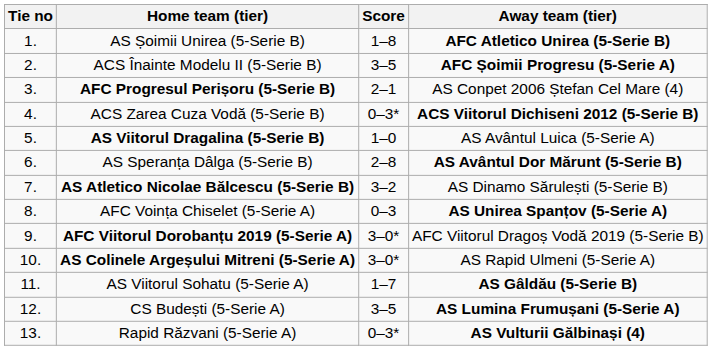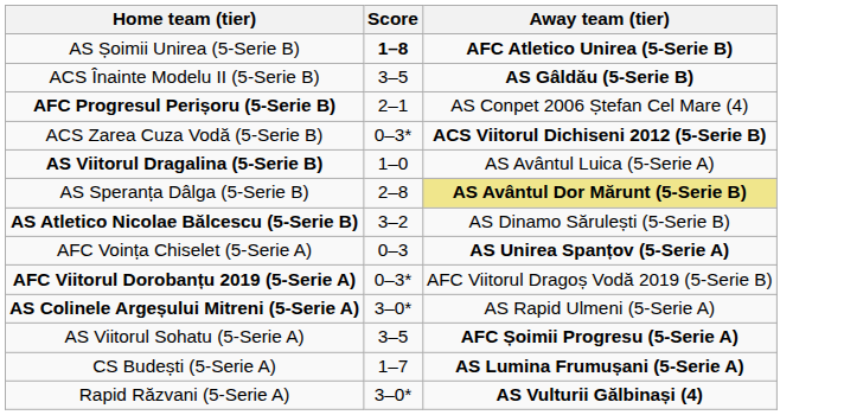 <table class="wikitable" style="text-align: center">
 <tr>
-<th>Tie no</th>
 <th>Home team (tier)</th>
 <th>Score</th>
 <th>Away team (tier)</th>
 </tr>
 <tr>
-<td>1.</td>
 <td>AS Șoimii Unirea (5-Serie B)</td>
-<td>1–8</td>
+<td><strong>1–8</strong></td>
 <td><strong>AFC Atletico Unirea (5-Serie B)</strong></td>
 </tr>
 <tr>
-<td>2.</td>
 <td>ACS Înainte Modelu II (5-Serie B)</td>
 <td>3–5</td>
-<td><strong>AFC Șoimii Progresu (5-Serie A)</strong></td>
+<td><strong>AS Gâldău (5-Serie B)</strong></td>
 </tr>
 <tr>
-<td>3.</td>
 <td><strong>AFC Progresul Perișoru (5-Serie B)</strong></td>
 <td>2–1</td>
 <td>AS Conpet 2006 Ștefan Cel Mare (4)</td>
 </tr>
 <tr>
-<td>4.</td>
 <td>ACS Zarea Cuza Vodă (5-Serie B)</td>
 <td>0–3*</td>
 <td><strong>ACS Viitorul Dichiseni 2012 (5-Serie B)</strong></td>
 </tr>
 <tr>
-<td>5.</td>
 <td><strong>AS Viitorul Dragalina (5-Serie B)</strong></td>
 <td>1–0</td>
 <td>AS Avântul Luica (5-Serie A)</td>
 </tr>
 <tr>
-<td>6.</td>
 <td>AS Speranța Dâlga (5-Serie B)</td>
 <td>2–8</td>
-<td><strong>AS Avântul Dor Mărunt (5-Serie B)</strong></td>
+<td style="background: khaki;"><strong>AS Avântul Dor Mărunt (5-Serie B)</strong></td>
 </tr>
 <tr>
-<td>7.</td>
 <td><strong>AS Atletico Nicolae Bălcescu (5-Serie B)</strong></td>
 <td>3–2</td>
 <td>AS Dinamo Sărulești (5-Serie B)</td>
 </tr>
 <tr>
-<td>8.</td>
 <td>AFC Voința Chiselet (5-Serie A)</td>
 <td>0–3</td>
 <td><strong>AS Unirea Spanțov (5-Serie A)</strong></td>
 </tr>
 <tr>
-<td>9.</td>
 <td><strong>AFC Viitorul Dorobanțu 2019 (5-Serie A)</strong></td>
-<td>3–0*</td>
+<td>0–3*</td>
 <td>AFC Viitorul Dragoș Vodă 2019 (5-Serie B)</td>
 </tr>
 <tr>
-<td>10.</td>
 <td><strong>AS Colinele Argeșului Mitreni (5-Serie A)</strong></td>
 <td>3–0*</td>
 <td>AS Rapid Ulmeni (5-Serie A)</td>
 </tr>
 <tr>
-<td>11.</td>
 <td>AS Viitorul Sohatu (5-Serie A)</td>
-<td>1–7</td>
-<td><strong>AS Gâldău (5-Serie B)</strong></td>
+<td>3–5</td>
+<td><strong>AFC Șoimii Progresu (5-Serie A)</strong></td>
 </tr>
 <tr>
-<td>12.</td>
 <td>CS Budești (5-Serie A)</td>
-<td>3–5</td>
+<td>1–7</td>
 <td><strong>AS Lumina Frumușani (5-Serie A)</strong></td>
 </tr>
 <tr>
-<td>13.</td>
 <td>Rapid Răzvani (5-Serie A)</td>
-<td>0–3*</td>
+<td>3–0*</td>
 <td><strong>AS Vulturii Gălbinași (4)</strong></td>
 </tr>
 </table>
